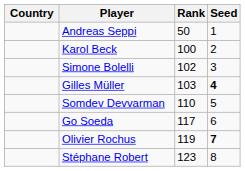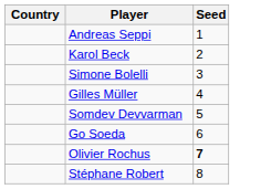 <table class="sortable wikitable">
 <tr>
 <th width="70">Country</th>
 <th width="155">Player</th>
-<th>Rank</th>
 <th>Seed</th>
 </tr>
 <tr>
 <td></td>
 <td><a href='#'>Andreas Seppi</a></td>
-<td>50</td>
 <td>1</td>
 </tr>
 <tr>
 <td></td>
 <td><a href='#'>Karol Beck</a></td>
-<td>100</td>
 <td>2</td>
 </tr>
 <tr>
 <td></td>
 <td><a href='#'>Simone Bolelli</a></td>
-<td>102</td>
 <td>3</td>
 </tr>
 <tr>
 <td></td>
 <td><a href='#'>Gilles Müller</a></td>
-<td>103</td>
-<td><strong>4</strong></td>
+<td>4</td>
 </tr>
 <tr>
 <td></td>
 <td><a href='#'>Somdev Devvarman</a></td>
-<td>110</td>
 <td>5</td>
 </tr>
 <tr>
 <td></td>
 <td><a href='#'>Go Soeda</a></td>
-<td>117</td>
 <td>6</td>
 </tr>
 <tr>
 <td></td>
 <td><a href='#'>Olivier Rochus</a></td>
-<td>119</td>
 <td><strong>7</strong></td>
 </tr>
 <tr>
 <td></td>
 <td><a href='#'>Stéphane Robert</a></td>
-<td>123</td>
 <td>8</td>
 </tr>
 </table>
